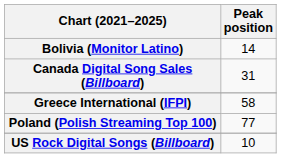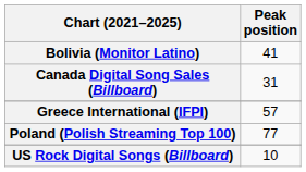 <table class="wikitable sortable plainrowheaders">
 <tr>
 <th style="width: 200pt;">Chart (2021–2025)</th>
 <th style="width: 40pt;">Peak<br>position</th>
 </tr>
 <tr>
 <th scope="row">Bolivia (<a href='#'>Monitor Latino</a>)</th>
-<td align=center>14</td>
+<td align=center>41</td>
 </tr>
 <tr>
 <th scope="row">Canada <a href='#'>Digital Song Sales</a> (<em><a href='#'>Billboard</a></em>)</th>
 <td style="text-align:center;">31</td>
 </tr>
 <tr>
 </tr>
 <tr>
 <th scope="row">Greece International (<a href='#'>IFPI</a>)</th>
-<td style="text-align:center;">58</td>
+<td style="text-align:center;">57</td>
 </tr>
 <tr>
 <th scope="row">Poland (<a href='#'>Polish Streaming Top 100</a>)</th>
 <td style="text-align:center;">77</td>
 </tr>
 <tr>
 </tr>
 <tr>
 <th scope="row">US <a href='#'>Rock Digital Songs</a> (<em><a href='#'>Billboard</a></em>)</th>
 <td style="text-align:center;">10</td>
 </tr>
 </table>
